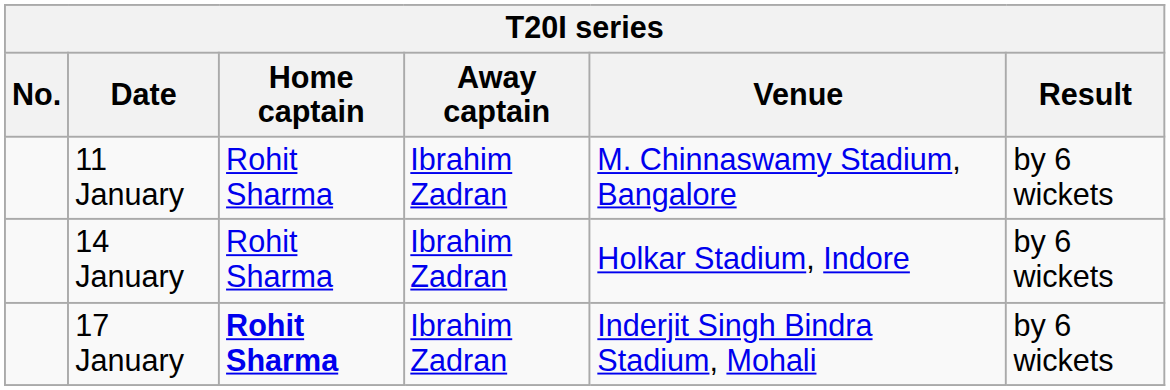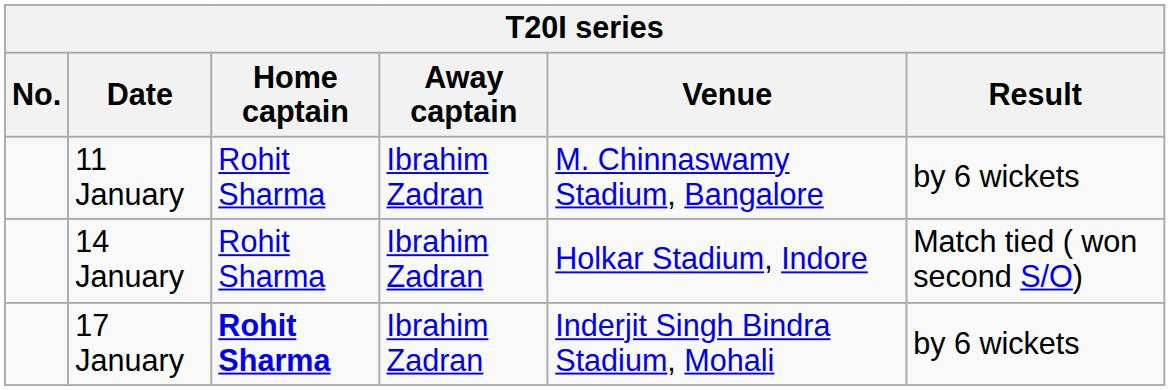 <table class="wikitable">
 <tr>
 <th colspan="9">T20I series</th>
 </tr>
 <tr>
 <th>No.</th>
 <th>Date</th>
 <th>Home captain</th>
 <th>Away captain</th>
 <th>Venue</th>
 <th>Result</th>
 </tr>
 <tr>
 <td></td>
 <td>11 January</td>
 <td><a href='#'>Rohit Sharma</a></td>
 <td><a href='#'>Ibrahim Zadran</a></td>
 <td><a href='#'>M. Chinnaswamy Stadium</a>, <a href='#'>Bangalore</a></td>
 <td> by 6 wickets</td>
 </tr>
 <tr>
 <td></td>
 <td>14 January</td>
 <td><a href='#'>Rohit Sharma</a></td>
 <td><a href='#'>Ibrahim Zadran</a></td>
 <td><a href='#'>Holkar Stadium</a>, <a href='#'>Indore</a></td>
-<td> by 6 wickets</td>
+<td>Match tied ( won second <a href='#'>S/O</a>)</td>
 </tr>
 <tr>
 <td></td>
 <td>17 January</td>
 <td><strong><a href='#'>Rohit Sharma</a></strong></td>
 <td><a href='#'>Ibrahim Zadran</a></td>
 <td><a href='#'>Inderjit Singh Bindra Stadium</a>, <a href='#'>Mohali</a></td>
 <td> by 6 wickets</td>
 </tr>
 </table>
